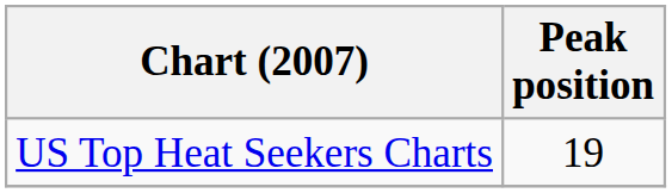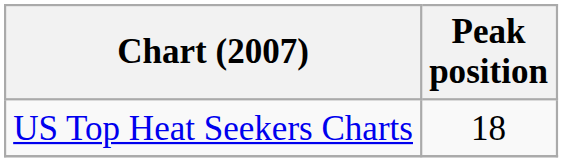 <table class="wikitable">
 <tr>
 <th align="left">Chart (2007)</th>
 <th align="left">Peak<br>position</th>
 </tr>
 <tr>
 <td align="left"><a href='#'>US Top Heat Seekers Charts</a></td>
-<td align="center">19</td>
+<td align="center">18</td>
 </tr>
 <tr>
 </tr>
 </table>
